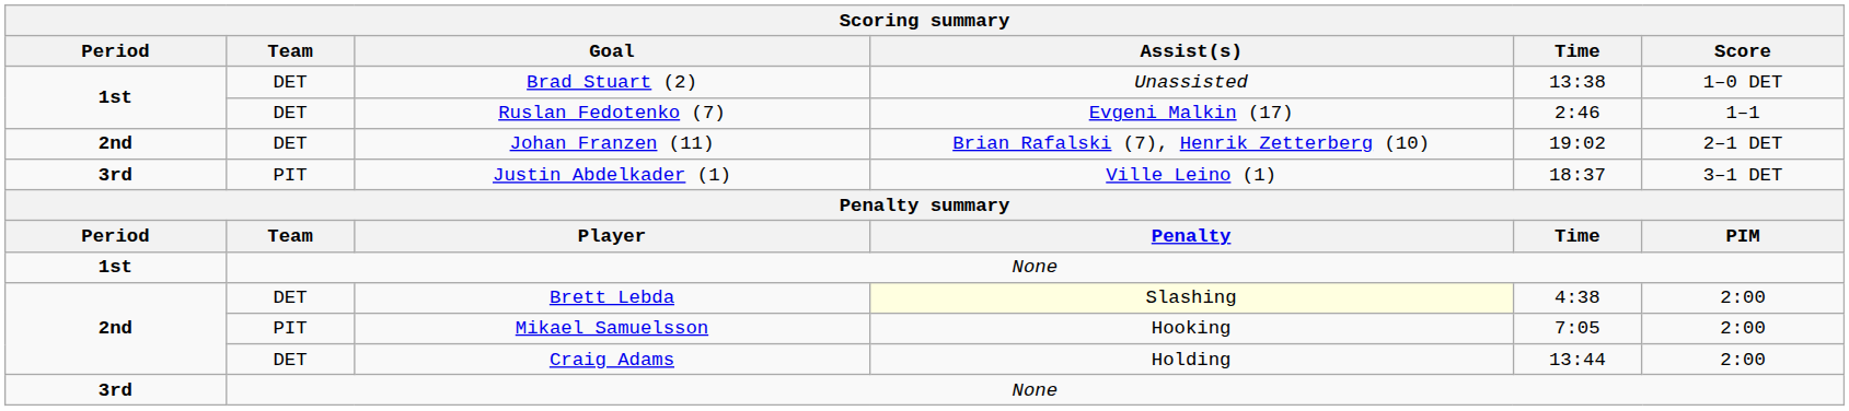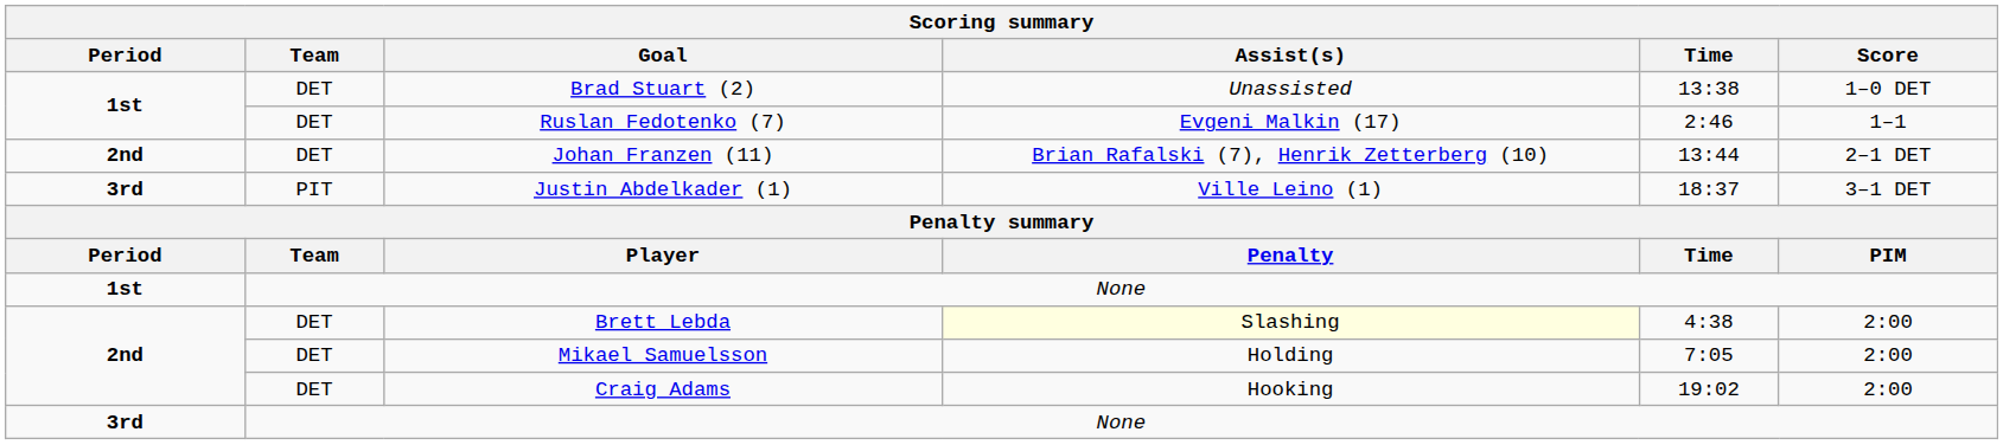 <table width="100%" class="wikitable" style="text-align:center">
 <tr>
 <th colspan=6>Scoring summary</th>
 </tr>
 <tr>
 <th width="12%">Period</th>
 <th width="7%">Team</th>
 <th width="28%">Goal</th>
 <th width="35%">Assist(s)</th>
 <th width="7%">Time</th>
 <th width="11%">Score</th>
 </tr>
 <tr>
 <td rowspan="2"><strong>1st</strong></td>
 <td>DET</td>
 <td><a href='#'>Brad Stuart</a> (2)</td>
 <td><em>Unassisted</em></td>
 <td>13:38</td>
 <td>1–0 DET</td>
 </tr>
 <tr>
 <td>DET</td>
 <td><a href='#'>Ruslan Fedotenko</a> (7)</td>
 <td><a href='#'>Evgeni Malkin</a> (17)</td>
 <td>2:46</td>
 <td>1–1</td>
 </tr>
 <tr>
 <td rowspan="1"><strong>2nd</strong></td>
 <td>DET</td>
 <td><a href='#'>Johan Franzen</a> (11)</td>
 <td><a href='#'>Brian Rafalski</a> (7), <a href='#'>Henrik Zetterberg</a> (10)</td>
-<td>19:02</td>
+<td>13:44</td>
 <td>2–1 DET</td>
 </tr>
 <tr>
 <td rowspan="1"><strong>3rd</strong></td>
 <td>PIT</td>
 <td><a href='#'>Justin Abdelkader</a> (1)</td>
 <td><a href='#'>Ville Leino</a> (1)</td>
 <td>18:37</td>
 <td>3–1 DET</td>
 </tr>
 <tr>
 <th colspan=6>Penalty summary</th>
 </tr>
 <tr>
 <th width="12%">Period</th>
 <th width="7%">Team</th>
 <th width="28%">Player</th>
 <th width="35%"><a href='#'>Penalty</a></th>
 <th width="7%">Time</th>
 <th width="11%">PIM</th>
 </tr>
 <tr>
 <td><strong>1st</strong></td>
 <td colspan=5><em>None</em></td>
 </tr>
 <tr>
 <td rowspan=3><strong>2nd</strong></td>
 <td>DET</td>
 <td><a href='#'>Brett Lebda</a></td>
 <td style="background: lightyellow;">Slashing</td>
 <td>4:38</td>
 <td>2:00</td>
 </tr>
 <tr>
-<td>PIT</td>
+<td>DET</td>
 <td><a href='#'>Mikael Samuelsson</a></td>
-<td>Hooking</td>
+<td>Holding</td>
 <td>7:05</td>
 <td>2:00</td>
 </tr>
 <tr>
 <td>DET</td>
 <td><a href='#'>Craig Adams</a></td>
-<td>Holding</td>
-<td>13:44</td>
+<td>Hooking</td>
+<td>19:02</td>
 <td>2:00</td>
 </tr>
 <tr>
 <td><strong>3rd</strong></td>
 <td colspan=5><em>None</em></td>
 </tr>
 </table>
